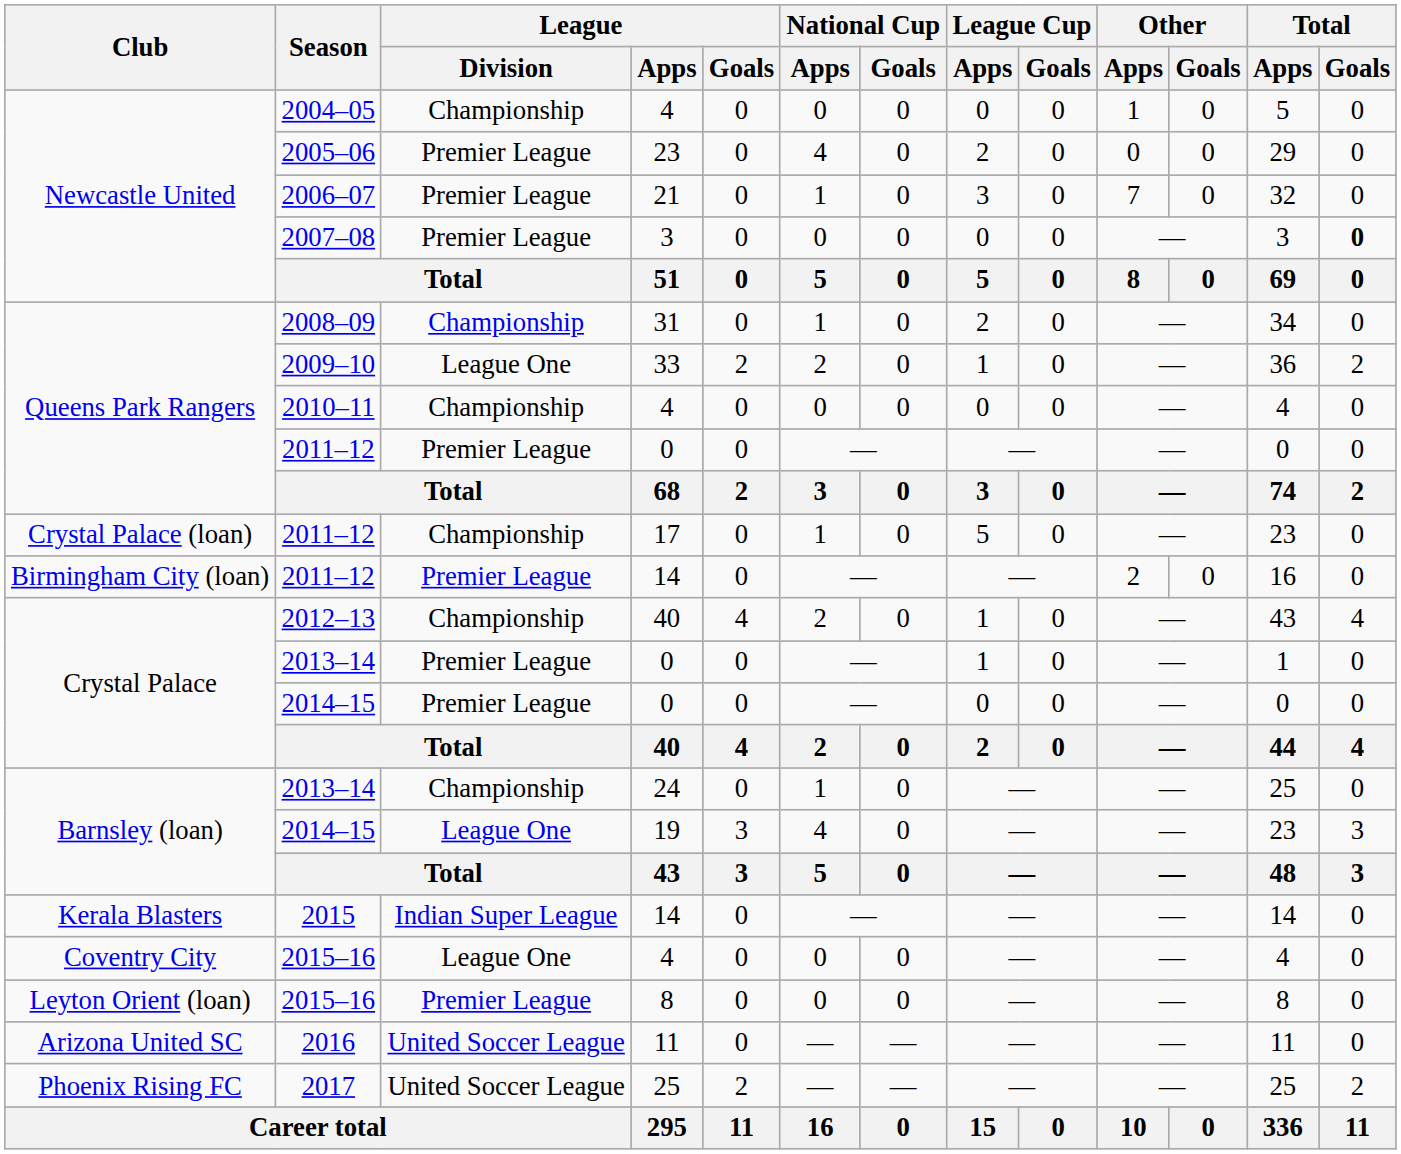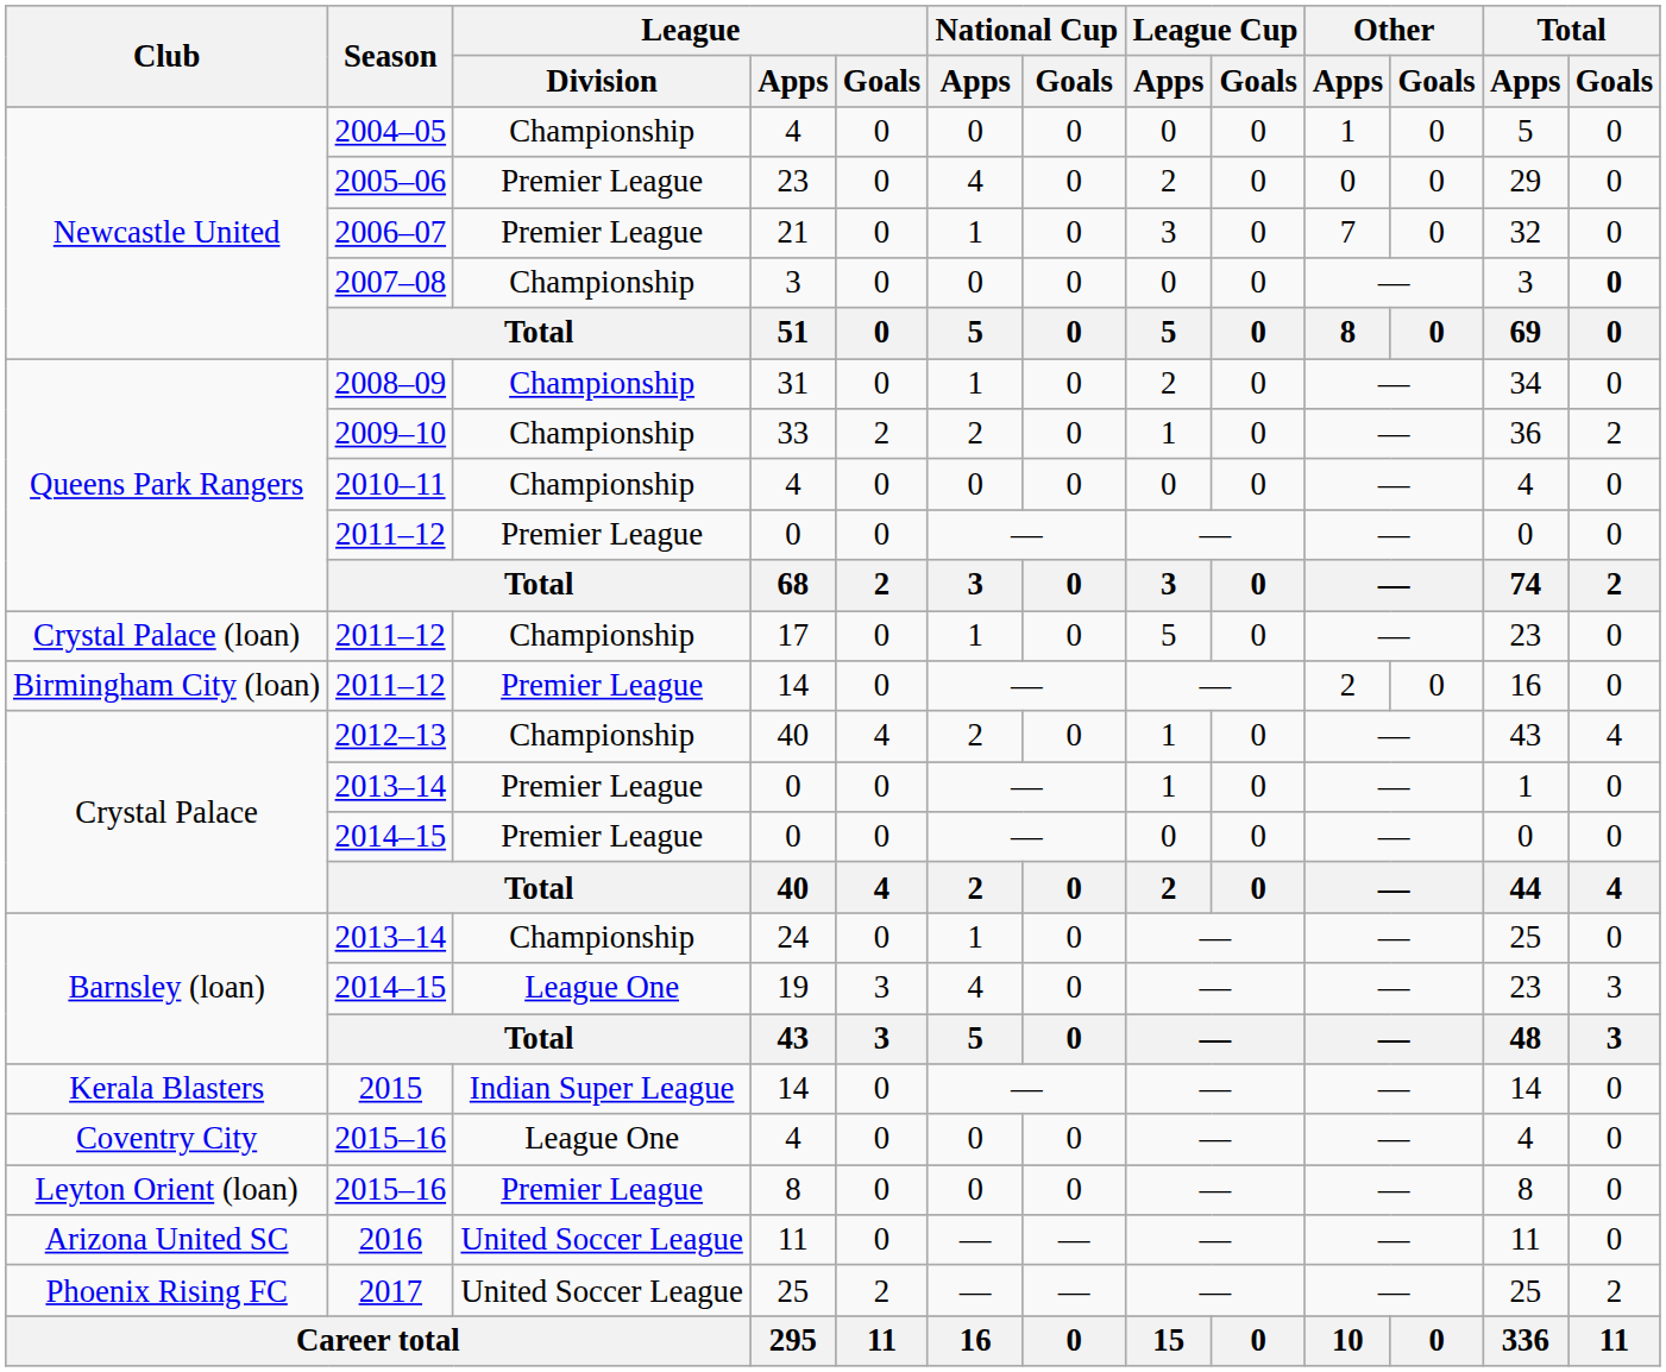 <table class="wikitable" style="text-align: center;">
 <tr>
 <th rowspan="2">Club</th>
 <th rowspan="2">Season</th>
 <th colspan="3">League</th>
 <th colspan="2">National Cup</th>
 <th colspan="2">League Cup</th>
 <th colspan="2">Other</th>
 <th colspan="2">Total</th>
 </tr>
 <tr>
 <th scope="col">Division</th>
 <th scope="col">Apps</th>
 <th scope="col">Goals</th>
 <th scope="col">Apps</th>
 <th scope="col">Goals</th>
 <th scope="col">Apps</th>
 <th scope="col">Goals</th>
 <th scope="col">Apps</th>
 <th scope="col">Goals</th>
 <th scope="col">Apps</th>
 <th scope="col">Goals</th>
 </tr>
 <tr>
 <td rowspan="5"><a href='#'>Newcastle United</a></td>
 <td><a href='#'>2004–05</a></td>
 <td>Championship</td>
 <td>4</td>
 <td>0</td>
 <td>0</td>
 <td>0</td>
 <td>0</td>
 <td>0</td>
 <td>1</td>
 <td>0</td>
 <td>5</td>
 <td>0</td>
 </tr>
 <tr>
 <td><a href='#'>2005–06</a></td>
 <td>Premier League</td>
 <td>23</td>
 <td>0</td>
 <td>4</td>
 <td>0</td>
 <td>2</td>
 <td>0</td>
 <td>0</td>
 <td>0</td>
 <td>29</td>
 <td>0</td>
 </tr>
 <tr>
 <td><a href='#'>2006–07</a></td>
 <td>Premier League</td>
 <td>21</td>
 <td>0</td>
 <td>1</td>
 <td>0</td>
 <td>3</td>
 <td>0</td>
 <td>7</td>
 <td>0</td>
 <td>32</td>
 <td>0</td>
 </tr>
 <tr>
 <td><a href='#'>2007–08</a></td>
-<td>Premier League</td>
+<td>Championship</td>
 <td>3</td>
 <td>0</td>
 <td>0</td>
 <td>0</td>
 <td>0</td>
 <td>0</td>
 <td colspan="2">—</td>
 <td>3</td>
 <td><strong>0</strong></td>
 </tr>
 <tr>
 <th colspan="2">Total</th>
 <th>51</th>
 <th>0</th>
 <th>5</th>
 <th>0</th>
 <th>5</th>
 <th>0</th>
 <th>8</th>
 <th>0</th>
 <th>69</th>
 <th>0</th>
 </tr>
 <tr>
 <td rowspan="5"><a href='#'>Queens Park Rangers</a></td>
 <td><a href='#'>2008–09</a></td>
 <td><a href='#'>Championship</a></td>
 <td>31</td>
 <td>0</td>
 <td>1</td>
 <td>0</td>
 <td>2</td>
 <td>0</td>
 <td colspan="2">—</td>
 <td>34</td>
 <td>0</td>
 </tr>
 <tr>
 <td><a href='#'>2009–10</a></td>
-<td>League One</td>
+<td>Championship</td>
 <td>33</td>
 <td>2</td>
 <td>2</td>
 <td>0</td>
 <td>1</td>
 <td>0</td>
 <td colspan="2">—</td>
 <td>36</td>
 <td>2</td>
 </tr>
 <tr>
 <td><a href='#'>2010–11</a></td>
 <td>Championship</td>
 <td>4</td>
 <td>0</td>
 <td>0</td>
 <td>0</td>
 <td>0</td>
 <td>0</td>
 <td colspan="2">—</td>
 <td>4</td>
 <td>0</td>
 </tr>
 <tr>
 <td><a href='#'>2011–12</a></td>
 <td>Premier League</td>
 <td>0</td>
 <td>0</td>
 <td colspan="2">—</td>
 <td colspan="2">—</td>
 <td colspan="2">—</td>
 <td>0</td>
 <td>0</td>
 </tr>
 <tr>
 <th colspan="2">Total</th>
 <th>68</th>
 <th>2</th>
 <th>3</th>
 <th>0</th>
 <th>3</th>
 <th>0</th>
 <th colspan="2">—</th>
 <th>74</th>
 <th>2</th>
 </tr>
 <tr>
 <td><a href='#'>Crystal Palace</a> (loan)</td>
 <td><a href='#'>2011–12</a></td>
 <td>Championship</td>
 <td>17</td>
 <td>0</td>
 <td>1</td>
 <td>0</td>
 <td>5</td>
 <td>0</td>
 <td colspan="2">—</td>
 <td>23</td>
 <td>0</td>
 </tr>
 <tr>
 <td><a href='#'>Birmingham City</a> (loan)</td>
 <td><a href='#'>2011–12</a></td>
 <td><a href='#'>Premier League</a></td>
 <td>14</td>
 <td>0</td>
 <td colspan="2">—</td>
 <td colspan="2">—</td>
 <td>2</td>
 <td>0</td>
 <td>16</td>
 <td>0</td>
 </tr>
 <tr>
 <td rowspan="4">Crystal Palace</td>
 <td><a href='#'>2012–13</a></td>
 <td>Championship</td>
 <td>40</td>
 <td>4</td>
 <td>2</td>
 <td>0</td>
 <td>1</td>
 <td>0</td>
 <td colspan="2">—</td>
 <td>43</td>
 <td>4</td>
 </tr>
 <tr>
 <td><a href='#'>2013–14</a></td>
 <td>Premier League</td>
 <td>0</td>
 <td>0</td>
 <td colspan="2">—</td>
 <td>1</td>
 <td>0</td>
 <td colspan="2">—</td>
 <td>1</td>
 <td>0</td>
 </tr>
 <tr>
 <td><a href='#'>2014–15</a></td>
 <td>Premier League</td>
 <td>0</td>
 <td>0</td>
 <td colspan="2">—</td>
 <td>0</td>
 <td>0</td>
 <td colspan="2">—</td>
 <td>0</td>
 <td>0</td>
 </tr>
 <tr>
 <th colspan="2">Total</th>
 <th>40</th>
 <th>4</th>
 <th>2</th>
 <th>0</th>
 <th>2</th>
 <th>0</th>
 <th colspan="2">—</th>
 <th>44</th>
 <th>4</th>
 </tr>
 <tr>
 <td rowspan="3"><a href='#'>Barnsley</a> (loan)</td>
 <td><a href='#'>2013–14</a></td>
 <td>Championship</td>
 <td>24</td>
 <td>0</td>
 <td>1</td>
 <td>0</td>
 <td colspan="2">—</td>
 <td colspan="2">—</td>
 <td>25</td>
 <td>0</td>
 </tr>
 <tr>
 <td><a href='#'>2014–15</a></td>
 <td><a href='#'>League One</a></td>
 <td>19</td>
 <td>3</td>
 <td>4</td>
 <td>0</td>
 <td colspan="2">—</td>
 <td colspan="2">—</td>
 <td>23</td>
 <td>3</td>
 </tr>
 <tr>
 <th colspan="2">Total</th>
 <th>43</th>
 <th>3</th>
 <th>5</th>
 <th>0</th>
 <th colspan="2">—</th>
 <th colspan="2">—</th>
 <th>48</th>
 <th>3</th>
 </tr>
 <tr>
 <td><a href='#'>Kerala Blasters</a></td>
 <td><a href='#'>2015</a></td>
 <td><a href='#'>Indian Super League</a></td>
 <td>14</td>
 <td>0</td>
 <td colspan="2">—</td>
 <td colspan="2">—</td>
 <td colspan="2">—</td>
 <td>14</td>
 <td>0</td>
 </tr>
 <tr>
 <td><a href='#'>Coventry City</a></td>
 <td><a href='#'>2015–16</a></td>
 <td>League One</td>
 <td>4</td>
 <td>0</td>
 <td>0</td>
 <td>0</td>
 <td colspan="2">—</td>
 <td colspan="2">—</td>
 <td>4</td>
 <td>0</td>
 </tr>
 <tr>
 <td><a href='#'>Leyton Orient</a> (loan)</td>
 <td><a href='#'>2015–16</a></td>
 <td><a href='#'>Premier League</a></td>
 <td>8</td>
 <td>0</td>
 <td>0</td>
 <td>0</td>
 <td colspan="2">—</td>
 <td colspan="2">—</td>
 <td>8</td>
 <td>0</td>
 </tr>
 <tr>
 <td><a href='#'>Arizona United SC</a></td>
 <td><a href='#'>2016</a></td>
 <td><a href='#'>United Soccer League</a></td>
 <td>11</td>
 <td>0</td>
 <td>—</td>
 <td>—</td>
 <td colspan="2">—</td>
 <td colspan="2">—</td>
 <td>11</td>
 <td>0</td>
 </tr>
 <tr>
 <td><a href='#'>Phoenix Rising FC</a></td>
 <td><a href='#'>2017</a></td>
 <td>United Soccer League</td>
 <td>25</td>
 <td>2</td>
 <td>—</td>
 <td>—</td>
 <td colspan="2">—</td>
 <td colspan="2">—</td>
 <td>25</td>
 <td>2</td>
 </tr>
 <tr>
 <th colspan="3">Career total</th>
 <th>295</th>
 <th>11</th>
 <th>16</th>
 <th>0</th>
 <th>15</th>
 <th>0</th>
 <th>10</th>
 <th>0</th>
 <th>336</th>
 <th>11</th>
 </tr>
 </table>
